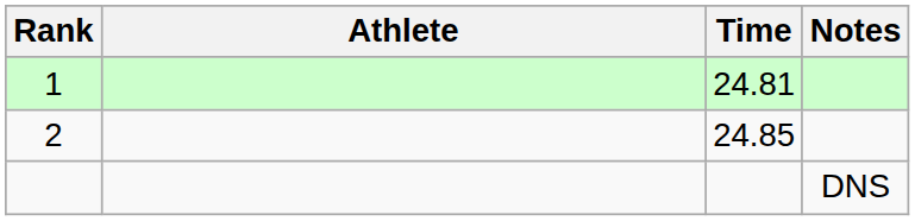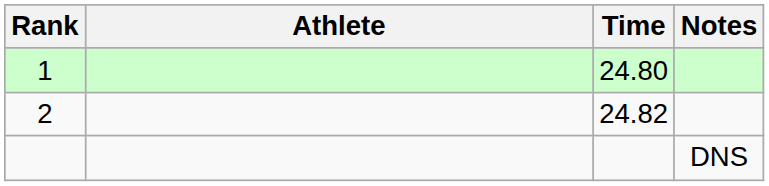 <table class="wikitable" style="text-align:center">
 <tr>
 <th>Rank</th>
 <th Style="width:18em">Athlete</th>
 <th>Time</th>
 <th>Notes</th>
 </tr>
 <tr style="background:#cfc">
 <td>1</td>
 <td style="text-align:left"></td>
-<td>24.81</td>
+<td>24.80</td>
 <td></td>
 </tr>
 <tr>
 <td>2</td>
 <td style="text-align:left"></td>
-<td>24.85</td>
+<td>24.82</td>
 <td></td>
 </tr>
 <tr>
 <td></td>
 <td style="text-align:left"></td>
 <td></td>
 <td>DNS</td>
 </tr>
 </table>
